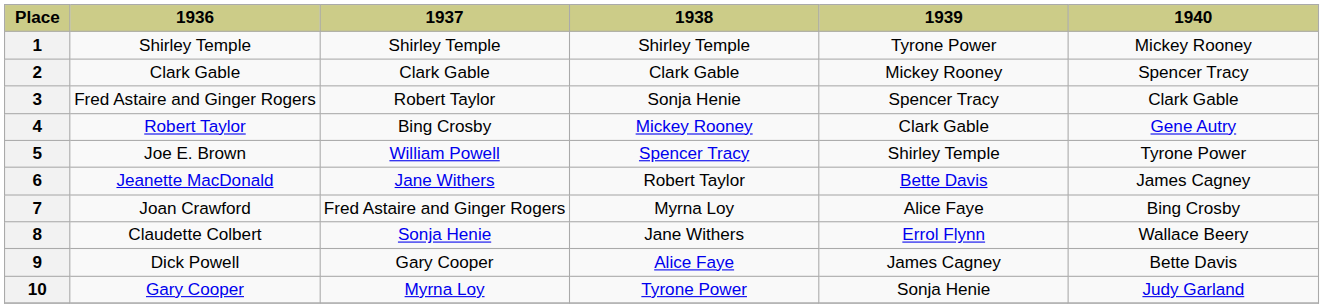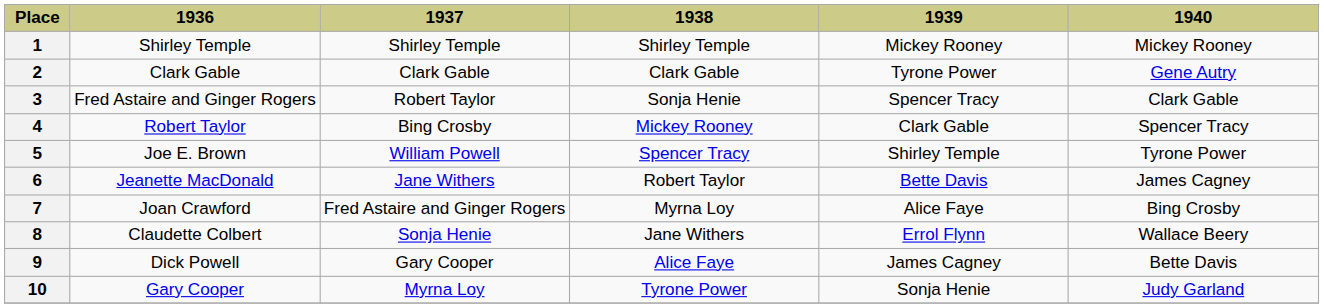 <table class="wikitable" style="text-align:center">
 <tr>
 <th scope="col" style="background:#CC8" width="5%">Place</th>
 <th scope="col" style="background:#CC8" width="19%">1936</th>
 <th scope="col" style="background:#CC8" width="19%">1937</th>
 <th scope="col" style="background:#CC8" width="19%">1938</th>
 <th scope="col" style="background:#CC8" width="19%">1939</th>
 <th scope="col" style="background:#CC8" width="19%">1940</th>
 </tr>
 <tr>
 <th scope="row">1</th>
 <td>Shirley Temple</td>
 <td>Shirley Temple</td>
 <td>Shirley Temple</td>
-<td>Tyrone Power</td>
+<td>Mickey Rooney</td>
 <td>Mickey Rooney</td>
 </tr>
 <tr>
 <th scope="row">2</th>
 <td>Clark Gable</td>
 <td>Clark Gable</td>
 <td>Clark Gable</td>
-<td>Mickey Rooney</td>
-<td>Spencer Tracy</td>
+<td>Tyrone Power</td>
+<td><a href='#'>Gene Autry</a></td>
 </tr>
 <tr>
 <th scope="row">3</th>
 <td>Fred Astaire and Ginger Rogers</td>
 <td>Robert Taylor</td>
 <td>Sonja Henie</td>
 <td>Spencer Tracy</td>
 <td>Clark Gable</td>
 </tr>
 <tr>
 <th scope="row">4</th>
 <td><a href='#'>Robert Taylor</a></td>
 <td>Bing Crosby</td>
 <td><a href='#'>Mickey Rooney</a></td>
 <td>Clark Gable</td>
-<td><a href='#'>Gene Autry</a></td>
+<td>Spencer Tracy</td>
 </tr>
 <tr>
 <th scope="row">5</th>
 <td>Joe E. Brown</td>
 <td><a href='#'>William Powell</a></td>
 <td><a href='#'>Spencer Tracy</a></td>
 <td>Shirley Temple</td>
 <td>Tyrone Power</td>
 </tr>
 <tr>
 <th scope="row">6</th>
 <td><a href='#'>Jeanette MacDonald</a></td>
 <td><a href='#'>Jane Withers</a></td>
 <td>Robert Taylor</td>
 <td><a href='#'>Bette Davis</a></td>
 <td>James Cagney</td>
 </tr>
 <tr>
 <th scope="row">7</th>
 <td>Joan Crawford</td>
 <td>Fred Astaire and Ginger Rogers</td>
 <td>Myrna Loy</td>
 <td>Alice Faye</td>
 <td>Bing Crosby</td>
 </tr>
 <tr>
 <th scope="row">8</th>
 <td>Claudette Colbert</td>
 <td><a href='#'>Sonja Henie</a></td>
 <td>Jane Withers</td>
 <td><a href='#'>Errol Flynn</a></td>
 <td>Wallace Beery</td>
 </tr>
 <tr>
 <th scope="row">9</th>
 <td>Dick Powell</td>
 <td>Gary Cooper</td>
 <td><a href='#'>Alice Faye</a></td>
 <td>James Cagney</td>
 <td>Bette Davis</td>
 </tr>
 <tr>
 <th scope="row">10</th>
 <td><a href='#'>Gary Cooper</a></td>
 <td><a href='#'>Myrna Loy</a></td>
 <td><a href='#'>Tyrone Power</a></td>
 <td>Sonja Henie</td>
 <td><a href='#'>Judy Garland</a></td>
 </tr>
 <tr>
 </tr>
 </table>
